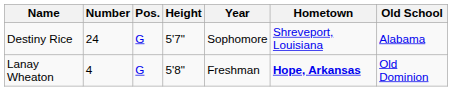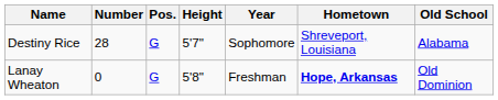 <table class="wikitable sortable" border="1">
 <tr>
 <th>Name</th>
 <th>Number</th>
 <th>Pos.</th>
 <th>Height</th>
 <th>Year</th>
 <th>Hometown</th>
 <th>Old School</th>
 </tr>
 <tr>
 <td>Destiny Rice</td>
-<td>24</td>
+<td>28</td>
 <td><a href='#'>G</a></td>
 <td>5'7"</td>
 <td>Sophomore</td>
 <td><a href='#'>Shreveport, Louisiana</a></td>
 <td><a href='#'>Alabama</a></td>
 </tr>
 <tr>
 <td>Lanay Wheaton</td>
-<td>4</td>
+<td>0</td>
 <td><a href='#'>G</a></td>
 <td>5'8"</td>
 <td>Freshman</td>
 <td><strong><a href='#'>Hope, Arkansas</a></strong></td>
 <td><a href='#'>Old Dominion</a></td>
 </tr>
 </table>
